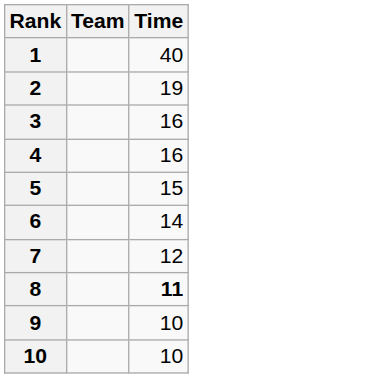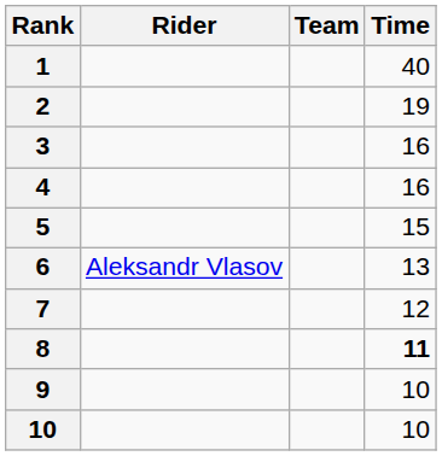 <table class="wikitable" margin-bottom:0;">
 <tr>
 <th scope="col">Rank</th>
+<th scope="col">Rider</th>
 <th scope="col">Team</th>
 <th scope="col">Time</th>
 </tr>
 <tr>
 <th scope="row">1</th>
+<td> </td>
 <td></td>
 <td align="right">40</td>
 </tr>
 <tr>
 <th scope="row">2</th>
 <td></td>
+<td></td>
 <td align="right">19</td>
 </tr>
 <tr>
 <th scope="row">3</th>
+<td> </td>
 <td></td>
 <td align="right">16</td>
 </tr>
 <tr>
 <th scope="row">4</th>
 <td></td>
+<td></td>
 <td align="right">16</td>
 </tr>
 <tr>
 <th scope="row">5</th>
 <td></td>
+<td></td>
 <td align="right">15</td>
 </tr>
 <tr>
 <th scope="row">6</th>
+<td> <a href='#'>Aleksandr Vlasov</a></td>
 <td></td>
-<td align="right">14</td>
+<td align="right">13</td>
 </tr>
 <tr>
 <th scope="row">7</th>
+<td></td>
 <td></td>
 <td align="right">12</td>
 </tr>
 <tr>
 <th scope="row">8</th>
 <td></td>
+<td></td>
 <td align="right"><strong>11</strong></td>
 </tr>
 <tr>
 <th scope="row">9</th>
+<td></td>
 <td></td>
 <td align="right">10</td>
 </tr>
 <tr>
 <th scope="row">10</th>
 <td></td>
+<td></td>
 <td align="right">10</td>
 </tr>
 </table>
